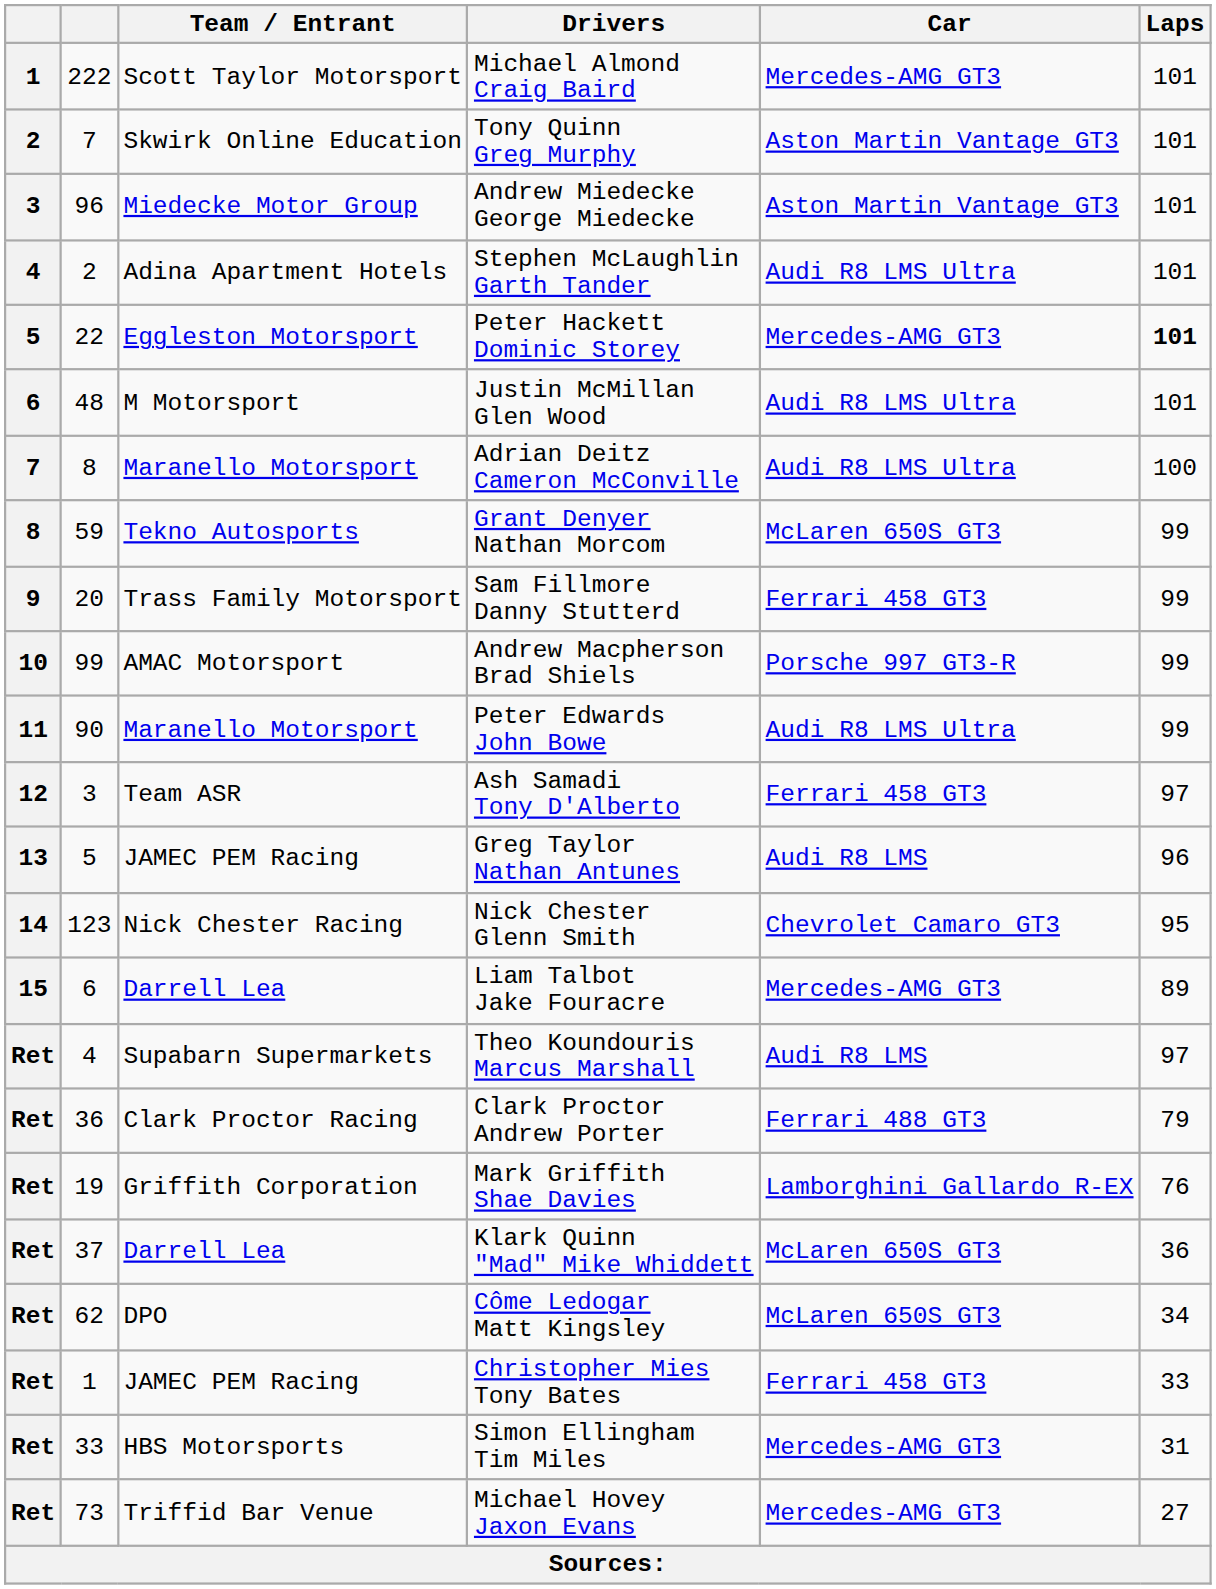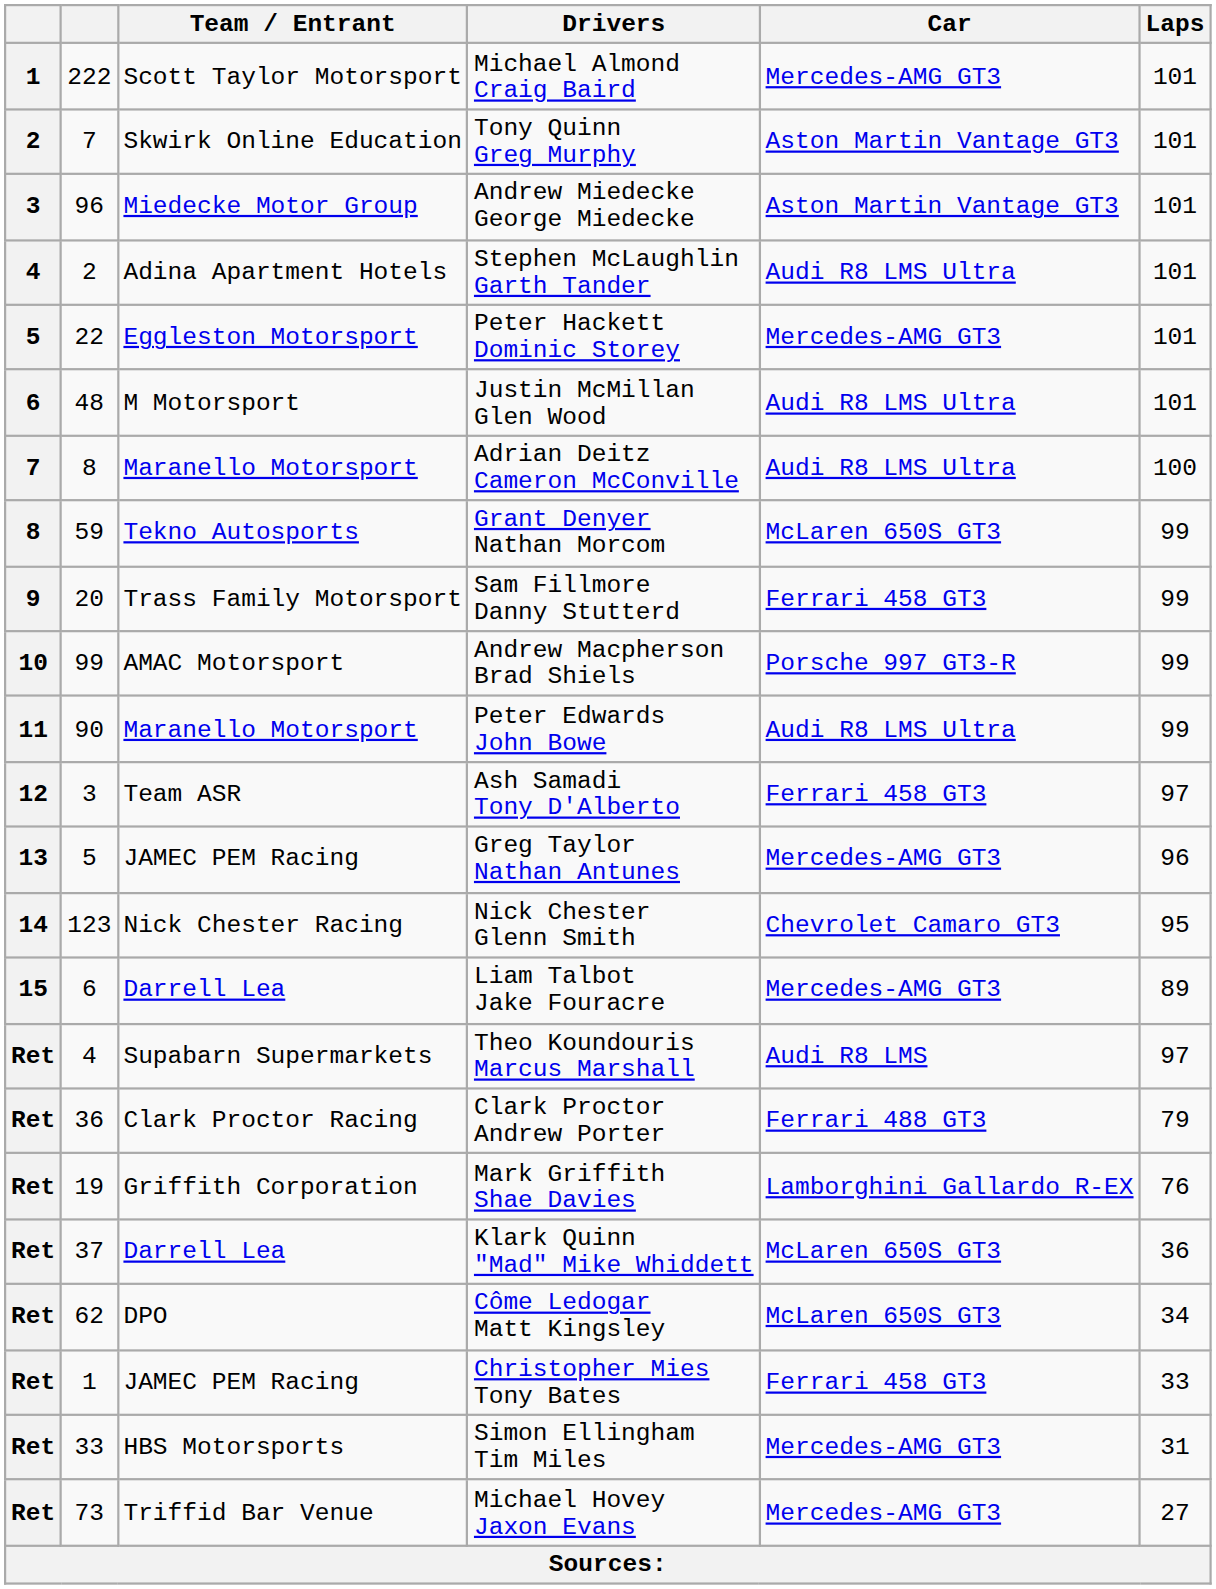 <table class="wikitable" style="font-size: 85%;">
 <tr>
 <th></th>
 <th></th>
 <th>Team / Entrant</th>
 <th>Drivers</th>
 <th>Car</th>
 <th>Laps</th>
 </tr>
 <tr>
 <th>1</th>
 <td align="center">222</td>
 <td>Scott Taylor Motorsport</td>
 <td> Michael Almond<br> <a href='#'>Craig Baird</a></td>
 <td><a href='#'>Mercedes-AMG GT3</a></td>
 <td align="center">101</td>
 </tr>
 <tr>
 <th>2</th>
 <td align="center">7</td>
 <td>Skwirk Online Education</td>
 <td> Tony Quinn<br> <a href='#'>Greg Murphy</a></td>
 <td><a href='#'>Aston Martin Vantage GT3</a></td>
 <td align="center">101</td>
 </tr>
 <tr>
 <th>3</th>
 <td align="center">96</td>
 <td><a href='#'>Miedecke Motor Group</a></td>
 <td> Andrew Miedecke<br> George Miedecke</td>
 <td><a href='#'>Aston Martin Vantage GT3</a></td>
 <td align="center">101</td>
 </tr>
 <tr>
 <th>4</th>
 <td align="center">2</td>
 <td>Adina Apartment Hotels</td>
 <td> Stephen McLaughlin<br> <a href='#'>Garth Tander</a></td>
 <td><a href='#'>Audi R8 LMS Ultra</a></td>
 <td align="center">101</td>
 </tr>
 <tr>
 <th>5</th>
 <td align="center">22</td>
 <td><a href='#'>Eggleston Motorsport</a></td>
 <td> Peter Hackett<br> <a href='#'>Dominic Storey</a></td>
 <td><a href='#'>Mercedes-AMG GT3</a></td>
-<td align="center"><strong>101</strong></td>
+<td align="center">101</td>
 </tr>
 <tr>
 <th>6</th>
 <td align="center">48</td>
 <td>M Motorsport</td>
 <td> Justin McMillan<br> Glen Wood</td>
 <td><a href='#'>Audi R8 LMS Ultra</a></td>
 <td align="center">101</td>
 </tr>
 <tr>
 <th>7</th>
 <td align="center">8</td>
 <td><a href='#'>Maranello Motorsport</a></td>
 <td> Adrian Deitz<br> <a href='#'>Cameron McConville</a></td>
 <td><a href='#'>Audi R8 LMS Ultra</a></td>
 <td align="center">100</td>
 </tr>
 <tr>
 <th>8</th>
 <td align="center">59</td>
 <td><a href='#'>Tekno Autosports</a></td>
 <td> <a href='#'>Grant Denyer</a><br> Nathan Morcom</td>
 <td><a href='#'>McLaren 650S GT3</a></td>
 <td align="center">99</td>
 </tr>
 <tr>
 <th>9</th>
 <td align="center">20</td>
 <td>Trass Family Motorsport</td>
 <td> Sam Fillmore<br> Danny Stutterd</td>
 <td><a href='#'>Ferrari 458 GT3</a></td>
 <td align="center">99</td>
 </tr>
 <tr>
 <th>10</th>
 <td align="center">99</td>
 <td>AMAC Motorsport</td>
 <td> Andrew Macpherson<br> Brad Shiels</td>
 <td><a href='#'>Porsche 997 GT3-R</a></td>
 <td align="center">99</td>
 </tr>
 <tr>
 <th>11</th>
 <td align="center">90</td>
 <td><a href='#'>Maranello Motorsport</a></td>
 <td> Peter Edwards<br> <a href='#'>John Bowe</a></td>
 <td><a href='#'>Audi R8 LMS Ultra</a></td>
 <td align="center">99</td>
 </tr>
 <tr>
 <th>12</th>
 <td align="center">3</td>
 <td>Team ASR</td>
 <td> Ash Samadi<br> <a href='#'>Tony D'Alberto</a></td>
 <td><a href='#'>Ferrari 458 GT3</a></td>
 <td align="center">97</td>
 </tr>
 <tr>
 <th>13</th>
 <td align="center">5</td>
 <td>JAMEC PEM Racing</td>
 <td> Greg Taylor<br> <a href='#'>Nathan Antunes</a></td>
-<td><a href='#'>Audi R8 LMS</a></td>
+<td><a href='#'>Mercedes-AMG GT3</a></td>
 <td align="center">96</td>
 </tr>
 <tr>
 <th>14</th>
 <td align="center">123</td>
 <td>Nick Chester Racing</td>
 <td> Nick Chester<br> Glenn Smith</td>
 <td><a href='#'>Chevrolet Camaro GT3</a></td>
 <td align="center">95</td>
 </tr>
 <tr>
 <th>15</th>
 <td align="center">6</td>
 <td><a href='#'>Darrell Lea</a></td>
 <td> Liam Talbot<br> Jake Fouracre</td>
 <td><a href='#'>Mercedes-AMG GT3</a></td>
 <td align="center">89</td>
 </tr>
 <tr>
 <th>Ret</th>
 <td align="center">4</td>
 <td>Supabarn Supermarkets</td>
 <td> Theo Koundouris<br> <a href='#'>Marcus Marshall</a></td>
 <td><a href='#'>Audi R8 LMS</a></td>
 <td align="center">97</td>
 </tr>
 <tr>
 <th>Ret</th>
 <td align="center">36</td>
 <td>Clark Proctor Racing</td>
 <td> Clark Proctor<br> Andrew Porter</td>
 <td><a href='#'>Ferrari 488 GT3</a></td>
 <td align="center">79</td>
 </tr>
 <tr>
 <th>Ret</th>
 <td align="center">19</td>
 <td>Griffith Corporation</td>
 <td> Mark Griffith<br> <a href='#'>Shae Davies</a></td>
 <td><a href='#'>Lamborghini Gallardo R-EX</a></td>
 <td align="center">76</td>
 </tr>
 <tr>
 <th>Ret</th>
 <td align="center">37</td>
 <td><a href='#'>Darrell Lea</a></td>
 <td> Klark Quinn<br> <a href='#'>"Mad" Mike Whiddett</a></td>
 <td><a href='#'>McLaren 650S GT3</a></td>
 <td align="center">36</td>
 </tr>
 <tr>
 <th>Ret</th>
 <td align="center">62</td>
 <td>DPO</td>
 <td> <a href='#'>Côme Ledogar</a><br> Matt Kingsley</td>
 <td><a href='#'>McLaren 650S GT3</a></td>
 <td align="center">34</td>
 </tr>
 <tr>
 <th>Ret</th>
 <td align="center">1</td>
 <td>JAMEC PEM Racing</td>
 <td> <a href='#'>Christopher Mies</a><br> Tony Bates</td>
 <td><a href='#'>Ferrari 458 GT3</a></td>
 <td align="center">33</td>
 </tr>
 <tr>
 <th>Ret</th>
 <td align="center">33</td>
 <td>HBS Motorsports</td>
 <td> Simon Ellingham<br> Tim Miles</td>
 <td><a href='#'>Mercedes-AMG GT3</a></td>
 <td align="center">31</td>
 </tr>
 <tr>
 <th>Ret</th>
 <td align="center">73</td>
 <td>Triffid Bar Venue</td>
 <td> Michael Hovey<br> <a href='#'>Jaxon Evans</a></td>
 <td><a href='#'>Mercedes-AMG GT3</a></td>
 <td align="center">27</td>
 </tr>
 <tr>
 <th colspan="7">Sources:</th>
 </tr>
 </table>
